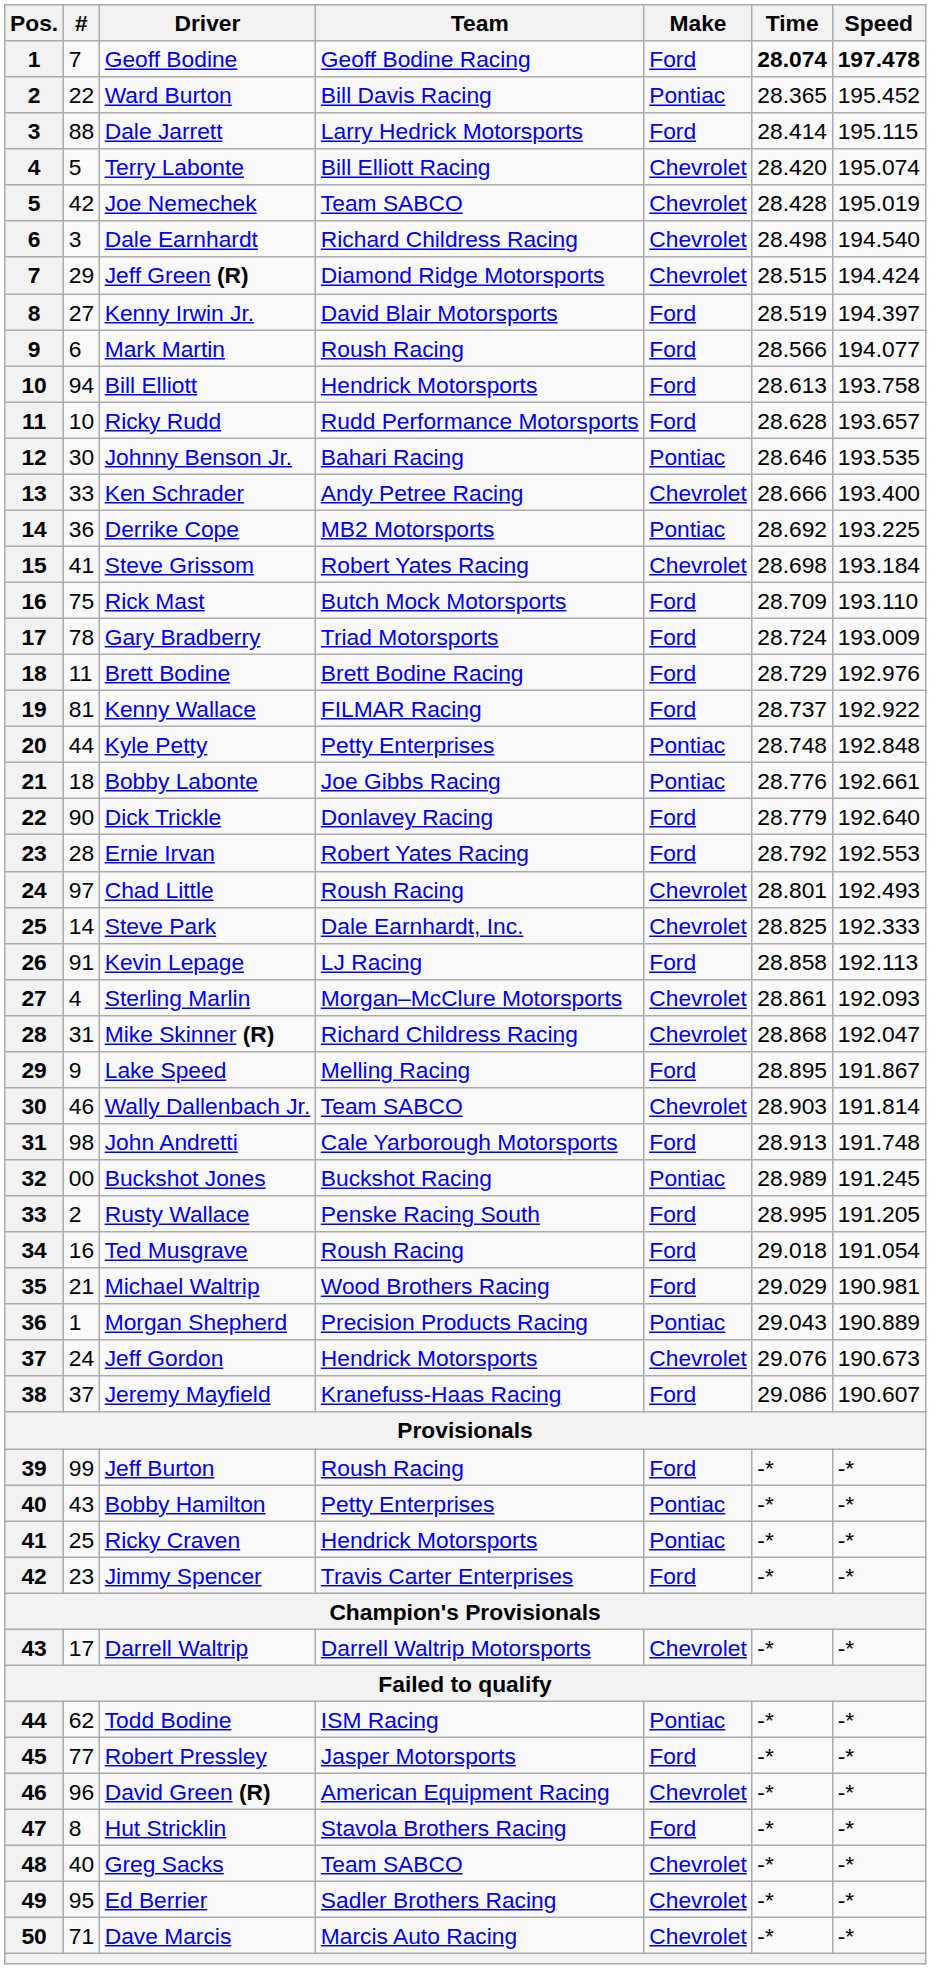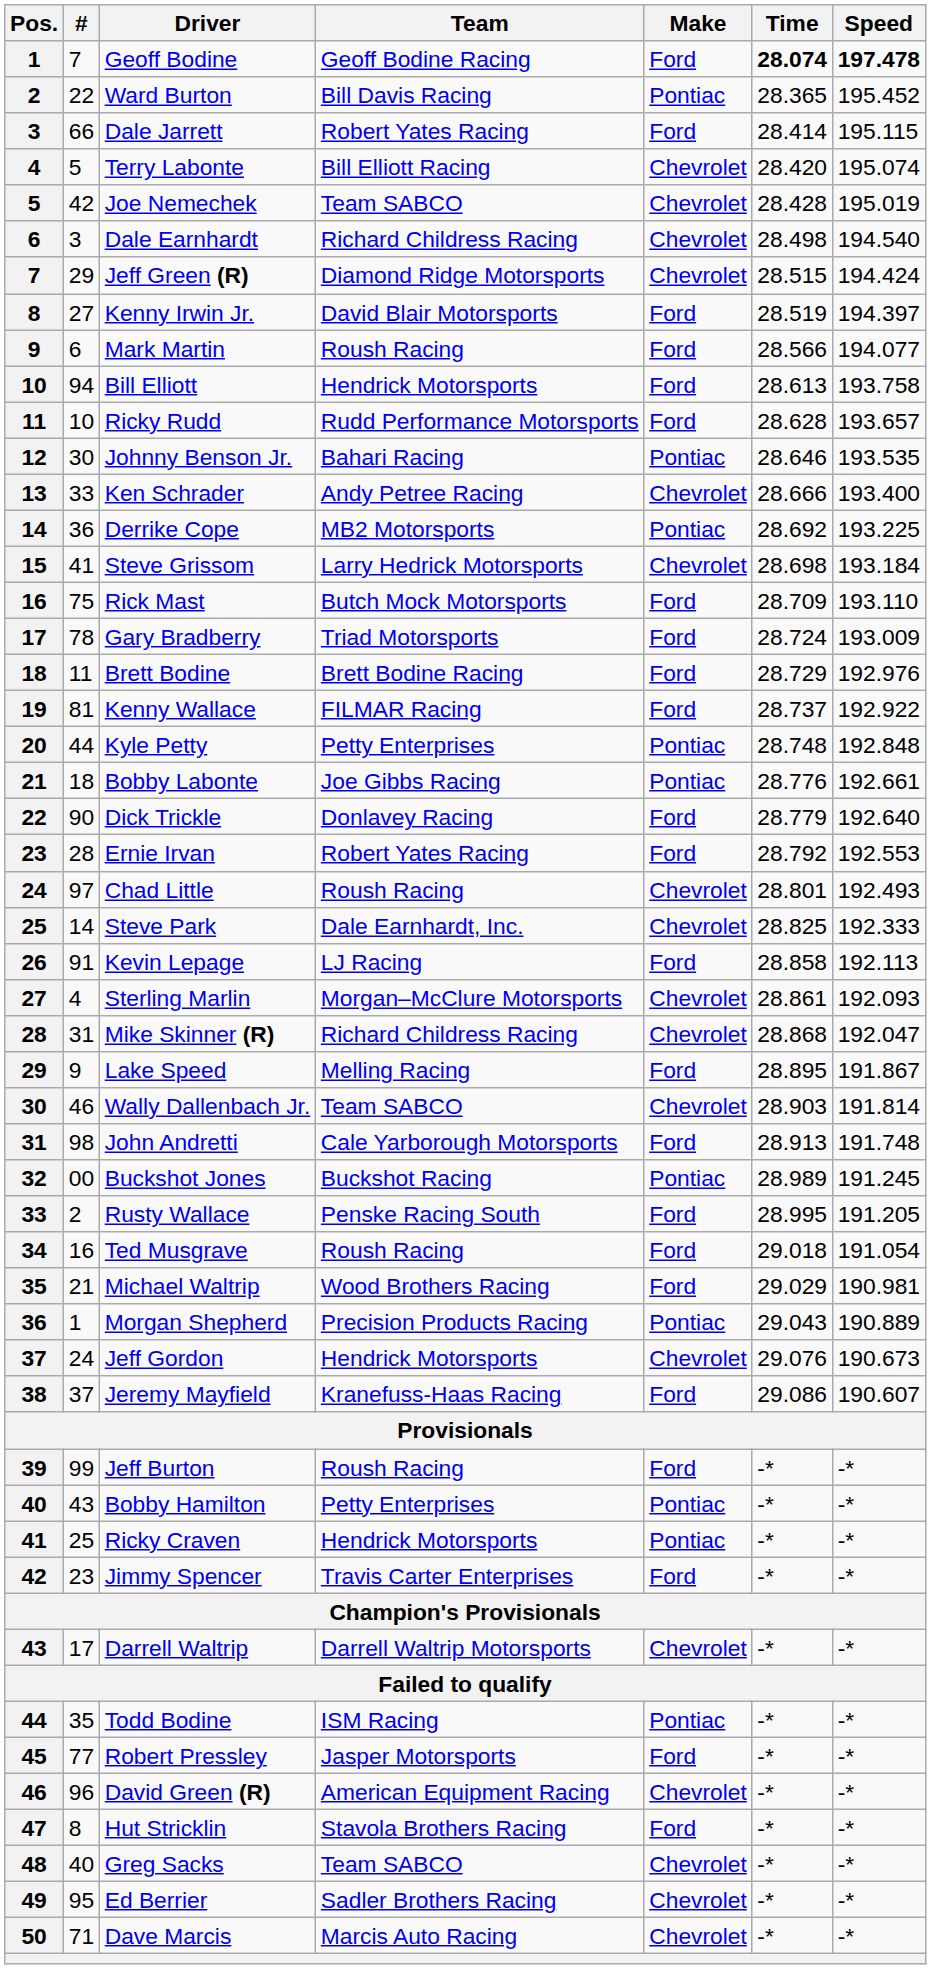 <table class="wikitable" style="font-size:95%">
 <tr>
 <th>Pos.</th>
 <th>#</th>
 <th>Driver</th>
 <th>Team</th>
 <th>Make</th>
 <th>Time</th>
 <th>Speed</th>
 </tr>
 <tr>
 <th>1</th>
 <td>7</td>
 <td><a href='#'>Geoff Bodine</a></td>
 <td><a href='#'>Geoff Bodine Racing</a></td>
 <td><a href='#'>Ford</a></td>
 <td><strong>28.074</strong></td>
 <td><strong>197.478</strong></td>
 </tr>
 <tr>
 <th>2</th>
 <td>22</td>
 <td><a href='#'>Ward Burton</a></td>
 <td><a href='#'>Bill Davis Racing</a></td>
 <td><a href='#'>Pontiac</a></td>
 <td>28.365</td>
 <td>195.452</td>
 </tr>
 <tr>
 <th>3</th>
-<td>88</td>
+<td>66</td>
 <td><a href='#'>Dale Jarrett</a></td>
-<td><a href='#'>Larry Hedrick Motorsports</a></td>
+<td><a href='#'>Robert Yates Racing</a></td>
 <td><a href='#'>Ford</a></td>
 <td>28.414</td>
 <td>195.115</td>
 </tr>
 <tr>
 <th>4</th>
 <td>5</td>
 <td><a href='#'>Terry Labonte</a></td>
 <td><a href='#'>Bill Elliott Racing</a></td>
 <td><a href='#'>Chevrolet</a></td>
 <td>28.420</td>
 <td>195.074</td>
 </tr>
 <tr>
 <th>5</th>
 <td>42</td>
 <td><a href='#'>Joe Nemechek</a></td>
 <td><a href='#'>Team SABCO</a></td>
 <td><a href='#'>Chevrolet</a></td>
 <td>28.428</td>
 <td>195.019</td>
 </tr>
 <tr>
 <th>6</th>
 <td>3</td>
 <td><a href='#'>Dale Earnhardt</a></td>
 <td><a href='#'>Richard Childress Racing</a></td>
 <td><a href='#'>Chevrolet</a></td>
 <td>28.498</td>
 <td>194.540</td>
 </tr>
 <tr>
 <th>7</th>
 <td>29</td>
 <td><a href='#'>Jeff Green</a> <strong>(R)</strong></td>
 <td><a href='#'>Diamond Ridge Motorsports</a></td>
 <td><a href='#'>Chevrolet</a></td>
 <td>28.515</td>
 <td>194.424</td>
 </tr>
 <tr>
 <th>8</th>
 <td>27</td>
 <td><a href='#'>Kenny Irwin Jr.</a></td>
 <td><a href='#'>David Blair Motorsports</a></td>
 <td><a href='#'>Ford</a></td>
 <td>28.519</td>
 <td>194.397</td>
 </tr>
 <tr>
 <th>9</th>
 <td>6</td>
 <td><a href='#'>Mark Martin</a></td>
 <td><a href='#'>Roush Racing</a></td>
 <td><a href='#'>Ford</a></td>
 <td>28.566</td>
 <td>194.077</td>
 </tr>
 <tr>
 <th>10</th>
 <td>94</td>
 <td><a href='#'>Bill Elliott</a></td>
 <td><a href='#'>Hendrick Motorsports</a></td>
 <td><a href='#'>Ford</a></td>
 <td>28.613</td>
 <td>193.758</td>
 </tr>
 <tr>
 <th>11</th>
 <td>10</td>
 <td><a href='#'>Ricky Rudd</a></td>
 <td><a href='#'>Rudd Performance Motorsports</a></td>
 <td><a href='#'>Ford</a></td>
 <td>28.628</td>
 <td>193.657</td>
 </tr>
 <tr>
 <th>12</th>
 <td>30</td>
 <td><a href='#'>Johnny Benson Jr.</a></td>
 <td><a href='#'>Bahari Racing</a></td>
 <td><a href='#'>Pontiac</a></td>
 <td>28.646</td>
 <td>193.535</td>
 </tr>
 <tr>
 <th>13</th>
 <td>33</td>
 <td><a href='#'>Ken Schrader</a></td>
 <td><a href='#'>Andy Petree Racing</a></td>
 <td><a href='#'>Chevrolet</a></td>
 <td>28.666</td>
 <td>193.400</td>
 </tr>
 <tr>
 <th>14</th>
 <td>36</td>
 <td><a href='#'>Derrike Cope</a></td>
 <td><a href='#'>MB2 Motorsports</a></td>
 <td><a href='#'>Pontiac</a></td>
 <td>28.692</td>
 <td>193.225</td>
 </tr>
 <tr>
 <th>15</th>
 <td>41</td>
 <td><a href='#'>Steve Grissom</a></td>
-<td><a href='#'>Robert Yates Racing</a></td>
+<td><a href='#'>Larry Hedrick Motorsports</a></td>
 <td><a href='#'>Chevrolet</a></td>
 <td>28.698</td>
 <td>193.184</td>
 </tr>
 <tr>
 <th>16</th>
 <td>75</td>
 <td><a href='#'>Rick Mast</a></td>
 <td><a href='#'>Butch Mock Motorsports</a></td>
 <td><a href='#'>Ford</a></td>
 <td>28.709</td>
 <td>193.110</td>
 </tr>
 <tr>
 <th>17</th>
 <td>78</td>
 <td><a href='#'>Gary Bradberry</a></td>
 <td><a href='#'>Triad Motorsports</a></td>
 <td><a href='#'>Ford</a></td>
 <td>28.724</td>
 <td>193.009</td>
 </tr>
 <tr>
 <th>18</th>
 <td>11</td>
 <td><a href='#'>Brett Bodine</a></td>
 <td><a href='#'>Brett Bodine Racing</a></td>
 <td><a href='#'>Ford</a></td>
 <td>28.729</td>
 <td>192.976</td>
 </tr>
 <tr>
 <th>19</th>
 <td>81</td>
 <td><a href='#'>Kenny Wallace</a></td>
 <td><a href='#'>FILMAR Racing</a></td>
 <td><a href='#'>Ford</a></td>
 <td>28.737</td>
 <td>192.922</td>
 </tr>
 <tr>
 <th>20</th>
 <td>44</td>
 <td><a href='#'>Kyle Petty</a></td>
 <td><a href='#'>Petty Enterprises</a></td>
 <td><a href='#'>Pontiac</a></td>
 <td>28.748</td>
 <td>192.848</td>
 </tr>
 <tr>
 <th>21</th>
 <td>18</td>
 <td><a href='#'>Bobby Labonte</a></td>
 <td><a href='#'>Joe Gibbs Racing</a></td>
 <td><a href='#'>Pontiac</a></td>
 <td>28.776</td>
 <td>192.661</td>
 </tr>
 <tr>
 <th>22</th>
 <td>90</td>
 <td><a href='#'>Dick Trickle</a></td>
 <td><a href='#'>Donlavey Racing</a></td>
 <td><a href='#'>Ford</a></td>
 <td>28.779</td>
 <td>192.640</td>
 </tr>
 <tr>
 <th>23</th>
 <td>28</td>
 <td><a href='#'>Ernie Irvan</a></td>
 <td><a href='#'>Robert Yates Racing</a></td>
 <td><a href='#'>Ford</a></td>
 <td>28.792</td>
 <td>192.553</td>
 </tr>
 <tr>
 <th>24</th>
 <td>97</td>
 <td><a href='#'>Chad Little</a></td>
 <td><a href='#'>Roush Racing</a></td>
 <td><a href='#'>Chevrolet</a></td>
 <td>28.801</td>
 <td>192.493</td>
 </tr>
 <tr>
 <th>25</th>
 <td>14</td>
 <td><a href='#'>Steve Park</a></td>
 <td><a href='#'>Dale Earnhardt, Inc.</a></td>
 <td><a href='#'>Chevrolet</a></td>
 <td>28.825</td>
 <td>192.333</td>
 </tr>
 <tr>
 <th>26</th>
 <td>91</td>
 <td><a href='#'>Kevin Lepage</a></td>
 <td><a href='#'>LJ Racing</a></td>
 <td><a href='#'>Ford</a></td>
 <td>28.858</td>
 <td>192.113</td>
 </tr>
 <tr>
 <th>27</th>
 <td>4</td>
 <td><a href='#'>Sterling Marlin</a></td>
 <td><a href='#'>Morgan–McClure Motorsports</a></td>
 <td><a href='#'>Chevrolet</a></td>
 <td>28.861</td>
 <td>192.093</td>
 </tr>
 <tr>
 <th>28</th>
 <td>31</td>
 <td><a href='#'>Mike Skinner</a> <strong>(R)</strong></td>
 <td><a href='#'>Richard Childress Racing</a></td>
 <td><a href='#'>Chevrolet</a></td>
 <td>28.868</td>
 <td>192.047</td>
 </tr>
 <tr>
 <th>29</th>
 <td>9</td>
 <td><a href='#'>Lake Speed</a></td>
 <td><a href='#'>Melling Racing</a></td>
 <td><a href='#'>Ford</a></td>
 <td>28.895</td>
 <td>191.867</td>
 </tr>
 <tr>
 <th>30</th>
 <td>46</td>
 <td><a href='#'>Wally Dallenbach Jr.</a></td>
 <td><a href='#'>Team SABCO</a></td>
 <td><a href='#'>Chevrolet</a></td>
 <td>28.903</td>
 <td>191.814</td>
 </tr>
 <tr>
 <th>31</th>
 <td>98</td>
 <td><a href='#'>John Andretti</a></td>
 <td><a href='#'>Cale Yarborough Motorsports</a></td>
 <td><a href='#'>Ford</a></td>
 <td>28.913</td>
 <td>191.748</td>
 </tr>
 <tr>
 <th>32</th>
 <td>00</td>
 <td><a href='#'>Buckshot Jones</a></td>
 <td><a href='#'>Buckshot Racing</a></td>
 <td><a href='#'>Pontiac</a></td>
 <td>28.989</td>
 <td>191.245</td>
 </tr>
 <tr>
 <th>33</th>
 <td>2</td>
 <td><a href='#'>Rusty Wallace</a></td>
 <td><a href='#'>Penske Racing South</a></td>
 <td><a href='#'>Ford</a></td>
 <td>28.995</td>
 <td>191.205</td>
 </tr>
 <tr>
 <th>34</th>
 <td>16</td>
 <td><a href='#'>Ted Musgrave</a></td>
 <td><a href='#'>Roush Racing</a></td>
 <td><a href='#'>Ford</a></td>
 <td>29.018</td>
 <td>191.054</td>
 </tr>
 <tr>
 <th>35</th>
 <td>21</td>
 <td><a href='#'>Michael Waltrip</a></td>
 <td><a href='#'>Wood Brothers Racing</a></td>
 <td><a href='#'>Ford</a></td>
 <td>29.029</td>
 <td>190.981</td>
 </tr>
 <tr>
 <th>36</th>
 <td>1</td>
 <td><a href='#'>Morgan Shepherd</a></td>
 <td><a href='#'>Precision Products Racing</a></td>
 <td><a href='#'>Pontiac</a></td>
 <td>29.043</td>
 <td>190.889</td>
 </tr>
 <tr>
 <th>37</th>
 <td>24</td>
 <td><a href='#'>Jeff Gordon</a></td>
 <td><a href='#'>Hendrick Motorsports</a></td>
 <td><a href='#'>Chevrolet</a></td>
 <td>29.076</td>
 <td>190.673</td>
 </tr>
 <tr>
 <th>38</th>
 <td>37</td>
 <td><a href='#'>Jeremy Mayfield</a></td>
 <td><a href='#'>Kranefuss-Haas Racing</a></td>
 <td><a href='#'>Ford</a></td>
 <td>29.086</td>
 <td>190.607</td>
 </tr>
 <tr>
 <th colspan="7">Provisionals</th>
 </tr>
 <tr>
 <th>39</th>
 <td>99</td>
 <td><a href='#'>Jeff Burton</a></td>
 <td><a href='#'>Roush Racing</a></td>
 <td><a href='#'>Ford</a></td>
 <td>-*</td>
 <td>-*</td>
 </tr>
 <tr>
 <th>40</th>
 <td>43</td>
 <td><a href='#'>Bobby Hamilton</a></td>
 <td><a href='#'>Petty Enterprises</a></td>
 <td><a href='#'>Pontiac</a></td>
 <td>-*</td>
 <td>-*</td>
 </tr>
 <tr>
 <th>41</th>
 <td>25</td>
 <td><a href='#'>Ricky Craven</a></td>
 <td><a href='#'>Hendrick Motorsports</a></td>
 <td><a href='#'>Pontiac</a></td>
 <td>-*</td>
 <td>-*</td>
 </tr>
 <tr>
 <th>42</th>
 <td>23</td>
 <td><a href='#'>Jimmy Spencer</a></td>
 <td><a href='#'>Travis Carter Enterprises</a></td>
 <td><a href='#'>Ford</a></td>
 <td>-*</td>
 <td>-*</td>
 </tr>
 <tr>
 <th colspan="7">Champion's Provisionals</th>
 </tr>
 <tr>
 <th>43</th>
 <td>17</td>
 <td><a href='#'>Darrell Waltrip</a></td>
 <td><a href='#'>Darrell Waltrip Motorsports</a></td>
 <td><a href='#'>Chevrolet</a></td>
 <td>-*</td>
 <td>-*</td>
 </tr>
 <tr>
 <th colspan="7">Failed to qualify</th>
 </tr>
 <tr>
 <th>44</th>
-<td>62</td>
+<td>35</td>
 <td><a href='#'>Todd Bodine</a></td>
 <td><a href='#'>ISM Racing</a></td>
 <td><a href='#'>Pontiac</a></td>
 <td>-*</td>
 <td>-*</td>
 </tr>
 <tr>
 <th>45</th>
 <td>77</td>
 <td><a href='#'>Robert Pressley</a></td>
 <td><a href='#'>Jasper Motorsports</a></td>
 <td><a href='#'>Ford</a></td>
 <td>-*</td>
 <td>-*</td>
 </tr>
 <tr>
 <th>46</th>
 <td>96</td>
 <td><a href='#'>David Green</a> <strong>(R)</strong></td>
 <td><a href='#'>American Equipment Racing</a></td>
 <td><a href='#'>Chevrolet</a></td>
 <td>-*</td>
 <td>-*</td>
 </tr>
 <tr>
 <th>47</th>
 <td>8</td>
 <td><a href='#'>Hut Stricklin</a></td>
 <td><a href='#'>Stavola Brothers Racing</a></td>
 <td><a href='#'>Ford</a></td>
 <td>-*</td>
 <td>-*</td>
 </tr>
 <tr>
 <th>48</th>
 <td>40</td>
 <td><a href='#'>Greg Sacks</a></td>
 <td><a href='#'>Team SABCO</a></td>
 <td><a href='#'>Chevrolet</a></td>
 <td>-*</td>
 <td>-*</td>
 </tr>
 <tr>
 <th>49</th>
 <td>95</td>
 <td><a href='#'>Ed Berrier</a></td>
 <td><a href='#'>Sadler Brothers Racing</a></td>
 <td><a href='#'>Chevrolet</a></td>
 <td>-*</td>
 <td>-*</td>
 </tr>
 <tr>
 <th>50</th>
 <td>71</td>
 <td><a href='#'>Dave Marcis</a></td>
 <td><a href='#'>Marcis Auto Racing</a></td>
 <td><a href='#'>Chevrolet</a></td>
 <td>-*</td>
 <td>-*</td>
 </tr>
 <tr>
 <th colspan="7"></th>
 </tr>
 </table>
